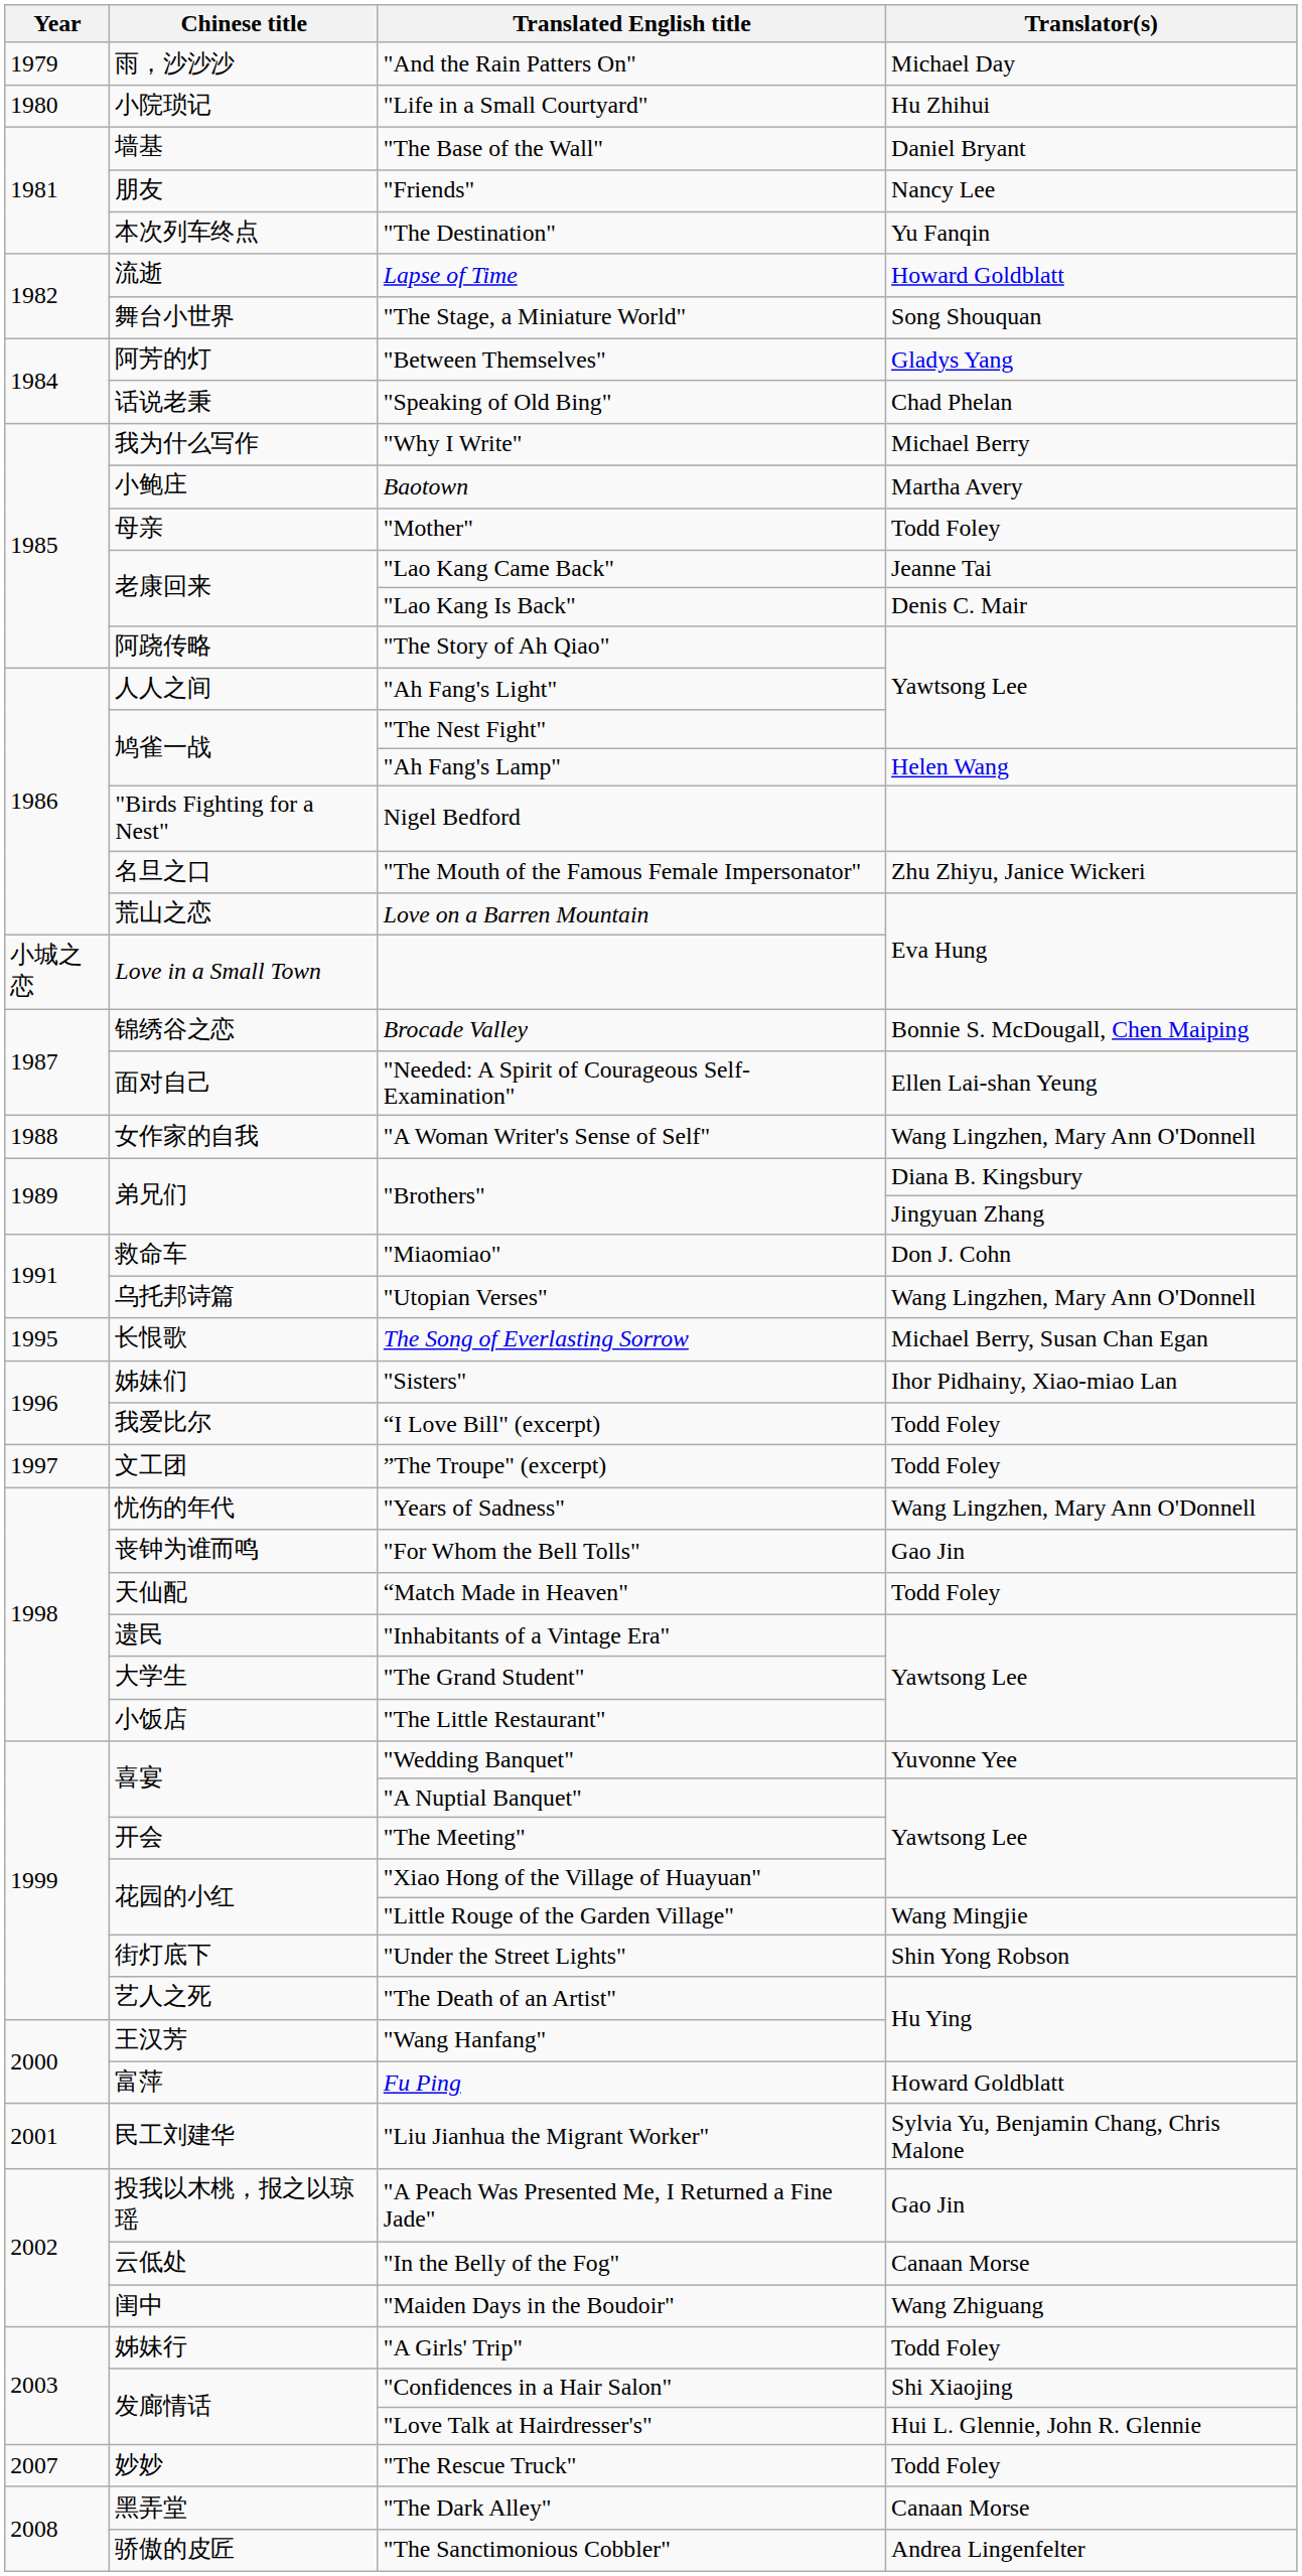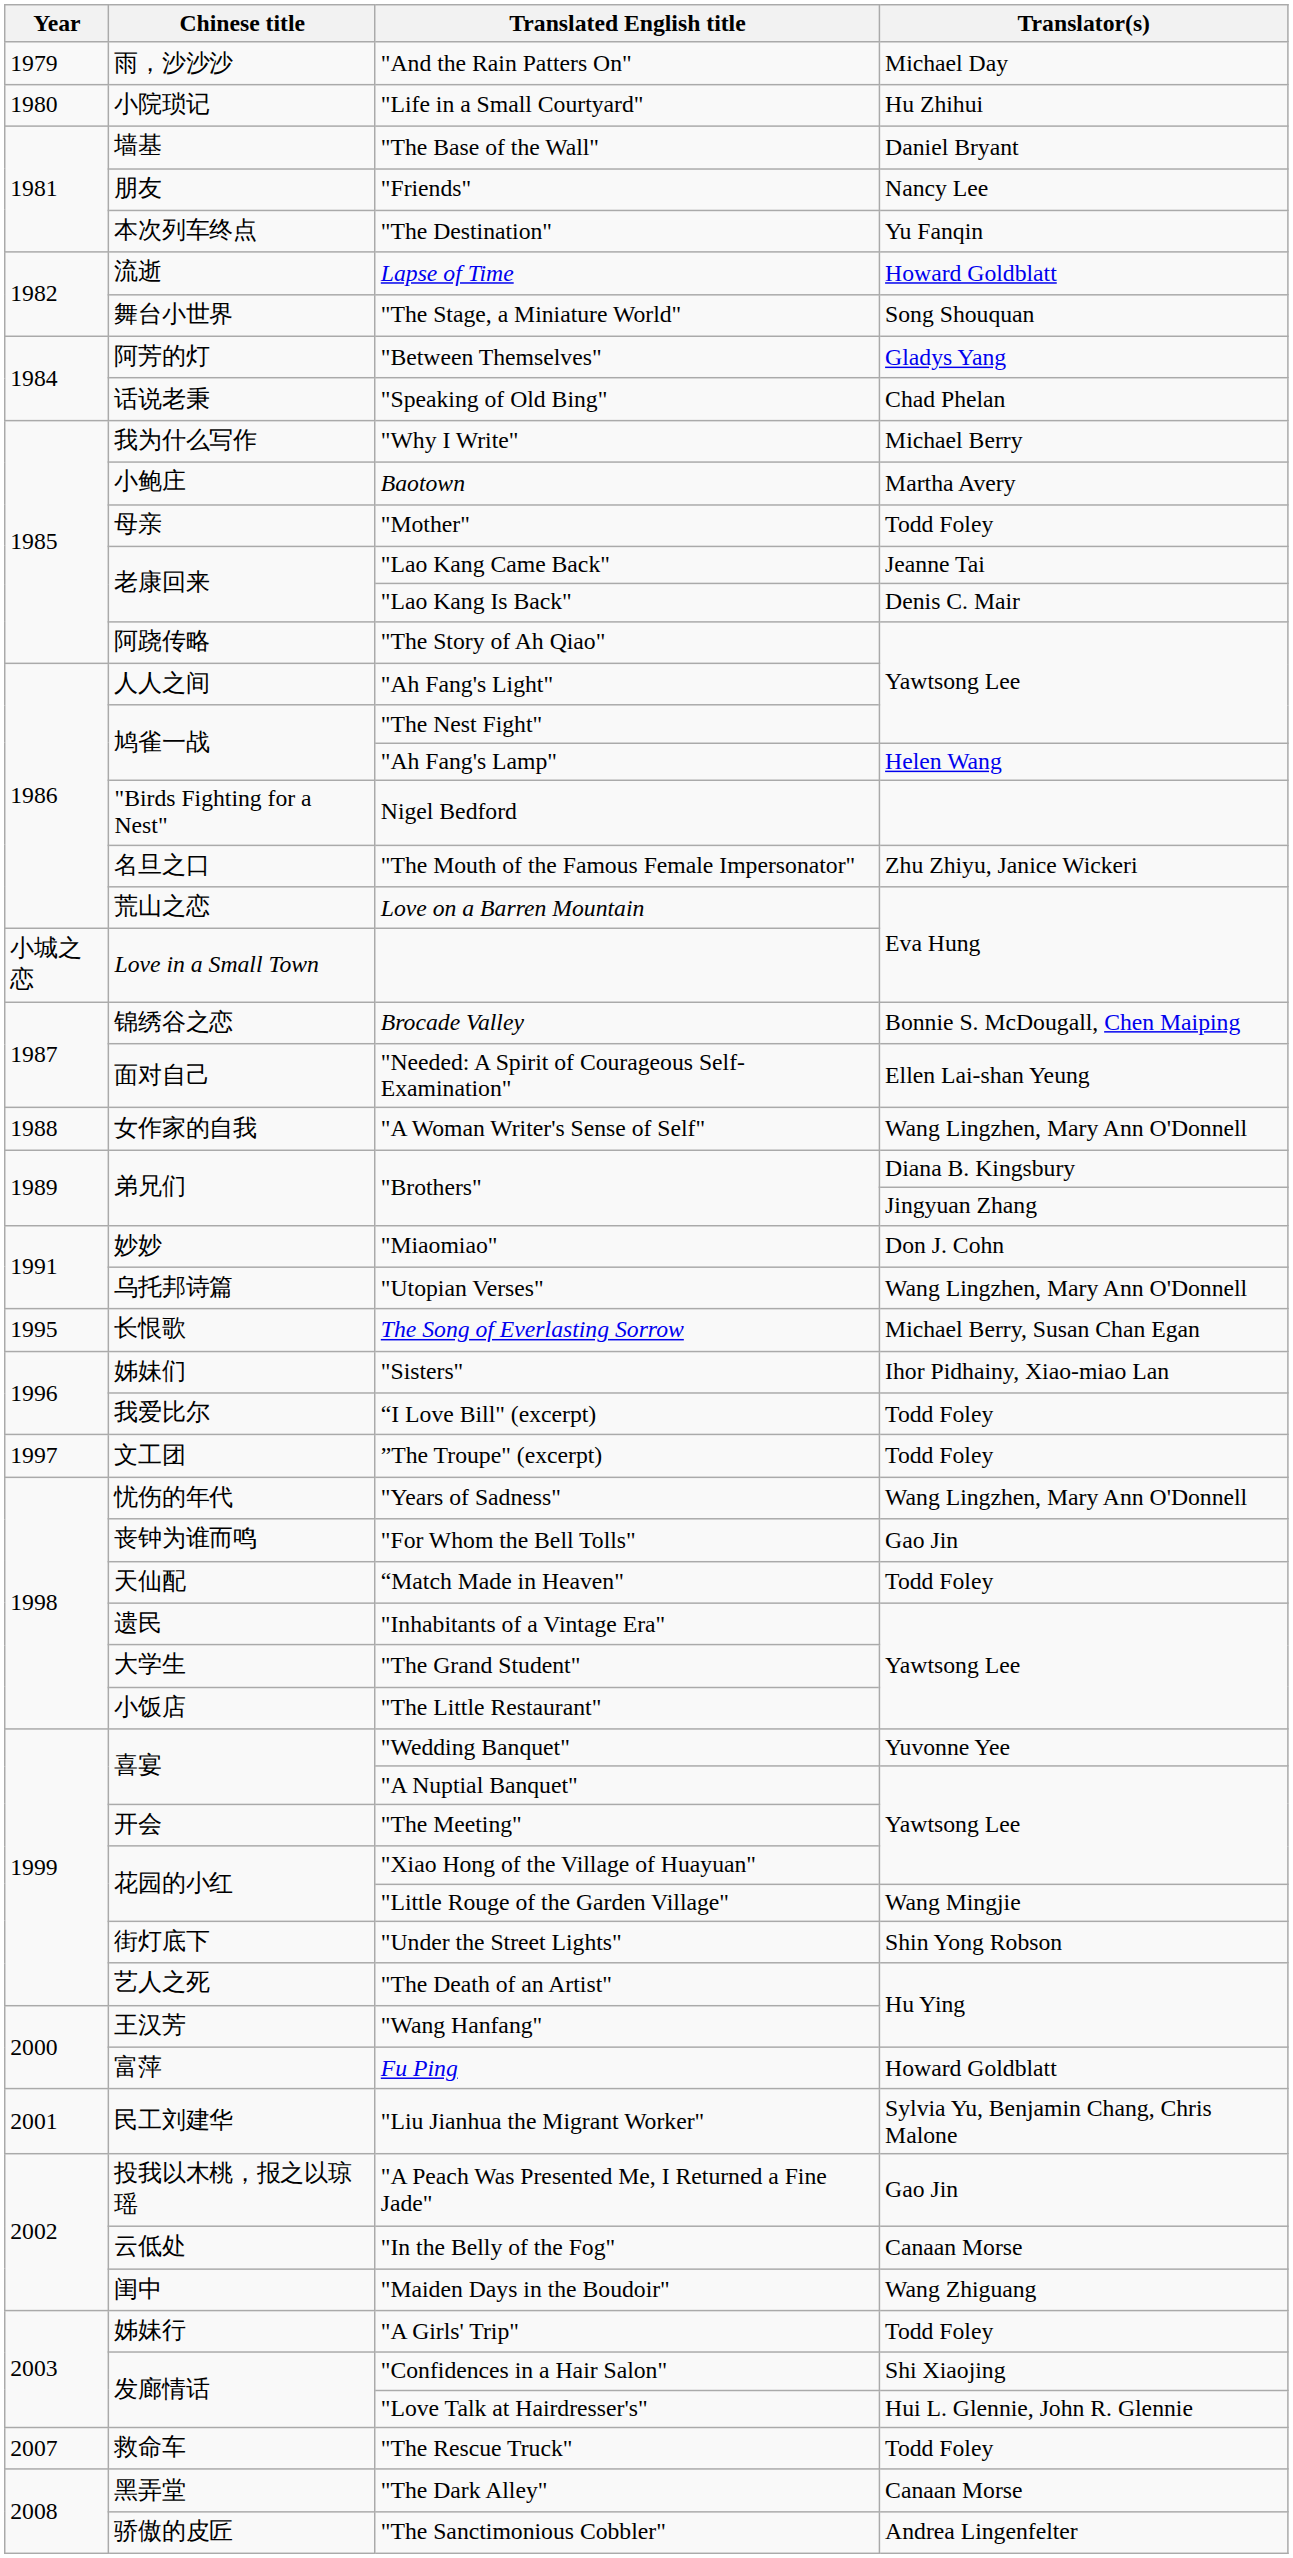 <table class="wikitable">
 <tr>
 <th>Year</th>
 <th>Chinese title</th>
 <th>Translated English title</th>
 <th>Translator(s)</th>
 </tr>
 <tr>
 <td>1979</td>
 <td>雨，沙沙沙</td>
 <td>"And the Rain Patters On"</td>
 <td>Michael Day</td>
 </tr>
 <tr>
 <td>1980</td>
 <td>小院琐记</td>
 <td>"Life in a Small Courtyard"</td>
 <td>Hu Zhihui</td>
 </tr>
 <tr>
 <td rowspan=3>1981</td>
 <td>墙基</td>
 <td>"The Base of the Wall"</td>
 <td>Daniel Bryant</td>
 </tr>
 <tr>
 <td>朋友</td>
 <td>"Friends"</td>
 <td>Nancy Lee</td>
 </tr>
 <tr>
 <td>本次列车终点</td>
 <td>"The Destination"</td>
 <td>Yu Fanqin</td>
 </tr>
 <tr>
 <td rowspan=2>1982</td>
 <td>流逝</td>
 <td><em><a href='#'>Lapse of Time</a></em></td>
 <td><a href='#'>Howard Goldblatt</a></td>
 </tr>
 <tr>
 <td>舞台小世界</td>
 <td>"The Stage, a Miniature World"</td>
 <td>Song Shouquan</td>
 </tr>
 <tr>
 <td rowspan=2>1984</td>
 <td>阿芳的灯</td>
 <td>"Between Themselves"</td>
 <td><a href='#'>Gladys Yang</a></td>
 </tr>
 <tr>
 <td>话说老秉</td>
 <td>"Speaking of Old Bing"</td>
 <td>Chad Phelan</td>
 </tr>
 <tr>
 <td rowspan=6>1985</td>
 <td>我为什么写作</td>
 <td>"Why I Write"</td>
 <td>Michael Berry</td>
 </tr>
 <tr>
 <td>小鲍庄</td>
 <td><em>Baotown</em></td>
 <td>Martha Avery</td>
 </tr>
 <tr>
 <td>母亲</td>
 <td>"Mother"</td>
 <td>Todd Foley</td>
 </tr>
 <tr>
 <td rowspan=2>老康回来</td>
 <td>"Lao Kang Came Back"</td>
 <td>Jeanne Tai</td>
 </tr>
 <tr>
 <td>"Lao Kang Is Back"</td>
 <td>Denis C. Mair</td>
 </tr>
 <tr>
 <td>阿跷传略</td>
 <td>"The Story of Ah Qiao"</td>
 <td rowspan=3>Yawtsong Lee</td>
 </tr>
 <tr>
 <td rowspan=6>1986</td>
 <td>人人之间</td>
 <td>"Ah Fang's Light"</td>
 </tr>
 <tr>
 <td rowspan=2>鸠雀一战</td>
 <td>"The Nest Fight"</td>
 </tr>
 <tr>
 <td>"Ah Fang's Lamp"</td>
 <td><a href='#'>Helen Wang</a></td>
 </tr>
 <tr>
 <td>"Birds Fighting for a Nest"</td>
 <td>Nigel Bedford</td>
 </tr>
 <tr>
 <td>名旦之口</td>
 <td>"The Mouth of the Famous Female Impersonator"</td>
 <td>Zhu Zhiyu, Janice Wickeri</td>
 </tr>
 <tr>
 <td>荒山之恋</td>
 <td><em>Love on a Barren Mountain</em></td>
 <td rowspan=2>Eva Hung</td>
 </tr>
 <tr>
 <td>小城之恋</td>
 <td><em>Love in a Small Town</em></td>
 </tr>
 <tr>
 <td rowspan=2>1987</td>
 <td>锦绣谷之恋</td>
 <td><em>Brocade Valley</em></td>
 <td>Bonnie S. McDougall, <a href='#'>Chen Maiping</a></td>
 </tr>
 <tr>
 <td>面对自己</td>
 <td>"Needed: A Spirit of Courageous Self-Examination"</td>
 <td>Ellen Lai-shan Yeung</td>
 </tr>
 <tr>
 <td>1988</td>
 <td>女作家的自我</td>
 <td>"A Woman Writer's Sense of Self"</td>
 <td>Wang Lingzhen, Mary Ann O'Donnell</td>
 </tr>
 <tr>
 <td rowspan=2>1989</td>
 <td rowspan=2>弟兄们</td>
 <td rowspan=2>"Brothers"</td>
 <td>Diana B. Kingsbury</td>
 </tr>
 <tr>
 <td>Jingyuan Zhang</td>
 </tr>
 <tr>
 <td rowspan=2>1991</td>
-<td>救命车</td>
+<td>妙妙</td>
 <td>"Miaomiao"</td>
 <td>Don J. Cohn</td>
 </tr>
 <tr>
 <td>乌托邦诗篇</td>
 <td>"Utopian Verses"</td>
 <td>Wang Lingzhen, Mary Ann O'Donnell</td>
 </tr>
 <tr>
 <td>1995</td>
 <td>长恨歌</td>
 <td><em><a href='#'>The Song of Everlasting Sorrow</a></em></td>
 <td>Michael Berry, Susan Chan Egan</td>
 </tr>
 <tr>
 <td rowspan=2>1996</td>
 <td>姊妹们</td>
 <td>"Sisters"</td>
 <td>Ihor Pidhainy, Xiao-miao Lan</td>
 </tr>
 <tr>
 <td>我爱比尔</td>
 <td>“I Love Bill" (excerpt)</td>
 <td>Todd Foley</td>
 </tr>
 <tr>
 <td>1997</td>
 <td>文工团</td>
 <td>”The Troupe" (excerpt)</td>
 <td>Todd Foley</td>
 </tr>
 <tr>
 <td rowspan=6>1998</td>
 <td>忧伤的年代</td>
 <td>"Years of Sadness"</td>
 <td>Wang Lingzhen, Mary Ann O'Donnell</td>
 </tr>
 <tr>
 <td>丧钟为谁而鸣</td>
 <td>"For Whom the Bell Tolls"</td>
 <td>Gao Jin</td>
 </tr>
 <tr>
 <td>天仙配</td>
 <td>“Match Made in Heaven"</td>
 <td>Todd Foley</td>
 </tr>
 <tr>
 <td>遗民</td>
 <td>"Inhabitants of a Vintage Era"</td>
 <td rowspan=3>Yawtsong Lee</td>
 </tr>
 <tr>
 <td>大学生</td>
 <td>"The Grand Student"</td>
 </tr>
 <tr>
 <td>小饭店</td>
 <td>"The Little Restaurant"</td>
 </tr>
 <tr>
 <td rowspan=7>1999</td>
 <td rowspan=2>喜宴</td>
 <td>"Wedding Banquet"</td>
 <td>Yuvonne Yee</td>
 </tr>
 <tr>
 <td>"A Nuptial Banquet"</td>
 <td rowspan=3>Yawtsong Lee</td>
 </tr>
 <tr>
 <td>开会</td>
 <td>"The Meeting"</td>
 </tr>
 <tr>
 <td rowspan=2>花园的小红</td>
 <td>"Xiao Hong of the Village of Huayuan"</td>
 </tr>
 <tr>
 <td>"Little Rouge of the Garden Village"</td>
 <td>Wang Mingjie</td>
 </tr>
 <tr>
 <td>街灯底下</td>
 <td>"Under the Street Lights"</td>
 <td>Shin Yong Robson</td>
 </tr>
 <tr>
 <td>艺人之死</td>
 <td>"The Death of an Artist"</td>
 <td rowspan=2>Hu Ying</td>
 </tr>
 <tr>
 <td rowspan=2>2000</td>
 <td>王汉芳</td>
 <td>"Wang Hanfang"</td>
 </tr>
 <tr>
 <td>富萍</td>
 <td><em><a href='#'>Fu Ping</a></em></td>
 <td>Howard Goldblatt</td>
 </tr>
 <tr>
 <td>2001</td>
 <td>民工刘建华</td>
 <td>"Liu Jianhua the Migrant Worker"</td>
 <td>Sylvia Yu, Benjamin Chang, Chris Malone</td>
 </tr>
 <tr>
 <td rowspan=3>2002</td>
 <td>投我以木桃，报之以琼瑶</td>
 <td>"A Peach Was Presented Me, I Returned a Fine Jade"</td>
 <td>Gao Jin</td>
 </tr>
 <tr>
 <td>云低处</td>
 <td>"In the Belly of the Fog"</td>
 <td>Canaan Morse</td>
 </tr>
 <tr>
 <td>闺中</td>
 <td>"Maiden Days in the Boudoir"</td>
 <td>Wang Zhiguang</td>
 </tr>
 <tr>
 <td rowspan=3>2003</td>
 <td>姊妹行</td>
 <td>"A Girls' Trip"</td>
 <td>Todd Foley</td>
 </tr>
 <tr>
 <td rowspan=2>发廊情话</td>
 <td>"Confidences in a Hair Salon"</td>
 <td>Shi Xiaojing</td>
 </tr>
 <tr>
 <td>"Love Talk at Hairdresser's"</td>
 <td>Hui L. Glennie, John R. Glennie</td>
 </tr>
 <tr>
 <td>2007</td>
-<td>妙妙</td>
+<td>救命车</td>
 <td>"The Rescue Truck"</td>
 <td>Todd Foley</td>
 </tr>
 <tr>
 <td rowspan=2>2008</td>
 <td>黑弄堂</td>
 <td>"The Dark Alley"</td>
 <td>Canaan Morse</td>
 </tr>
 <tr>
 <td>骄傲的皮匠</td>
 <td>"The Sanctimonious Cobbler"</td>
 <td>Andrea Lingenfelter</td>
 </tr>
 </table>
